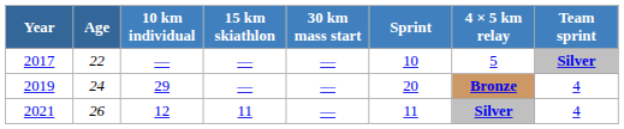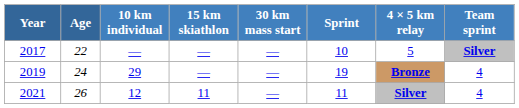 <table class="wikitable" style="font-size:95%; text-align:center; border:grey solid 1px; border-collapse:collapse; background:#ffffff;">
 <tr>
 <th style="background-color:#369; color:white; width:60px;"> Year </th>
 <th style="background-color:#369; color:white; width:40px;"> Age </th>
 <th style="background-color:#4180be; color:white; width:75px;"> 10 km <br> individual </th>
 <th style="background-color:#4180be; color:white; width:75px;"> 15 km <br> skiathlon </th>
 <th style="background-color:#4180be; color:white; width:75px;"> 30 km <br> mass start </th>
 <th style="background-color:#4180be; color:white; width:75px;"> Sprint </th>
 <th style="background-color:#4180be; color:white; width:75px;"> 4 × 5 km <br> relay </th>
 <th style="background-color:#4180be; color:white; width:75px;"> Team <br> sprint </th>
 </tr>
 <tr>
 <td><a href='#'>2017</a></td>
 <td><em>22</em></td>
 <td><a href='#'>—</a></td>
 <td><a href='#'>—</a></td>
 <td><a href='#'>—</a></td>
 <td><a href='#'>10</a></td>
 <td><a href='#'>5</a></td>
 <td style="background:silver;"><a href='#'><strong>Silver</strong></a></td>
 </tr>
 <tr>
 <td><a href='#'>2019</a></td>
 <td><em>24</em></td>
 <td><a href='#'>29</a></td>
 <td><a href='#'>—</a></td>
 <td><a href='#'>—</a></td>
-<td><a href='#'>20</a></td>
+<td><a href='#'>19</a></td>
 <td style="background:#c96;"><a href='#'><strong>Bronze</strong></a></td>
 <td><a href='#'>4</a></td>
 </tr>
 <tr>
 <td><a href='#'>2021</a></td>
 <td><em>26</em></td>
 <td><a href='#'>12</a></td>
 <td><a href='#'>11</a></td>
 <td><a href='#'>—</a></td>
 <td><a href='#'>11</a></td>
 <td style="background:silver;"><a href='#'><strong>Silver</strong></a></td>
 <td><a href='#'>4</a></td>
 </tr>
 </table>
